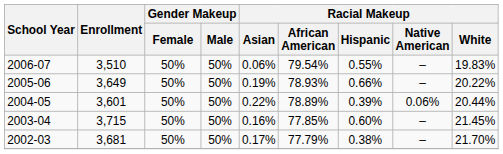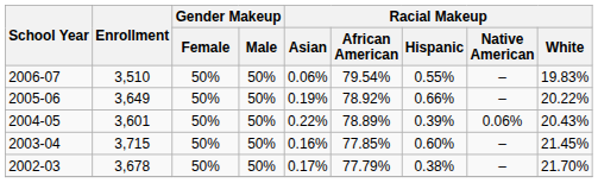 <table class="wikitable" style="font-size: 95%;">
 <tr>
 <th rowspan="2">School Year</th>
 <th rowspan="2">Enrollment</th>
 <th colspan="2">Gender Makeup</th>
 <th colspan="5">Racial Makeup</th>
 </tr>
 <tr>
 <th>Female</th>
 <th>Male</th>
 <th>Asian</th>
 <th>African <br>American</th>
 <th>Hispanic</th>
 <th>Native <br>American</th>
 <th>White</th>
 </tr>
 <tr>
 <td align="left">2006-07</td>
 <td align="center">3,510</td>
 <td align="center">50%</td>
 <td align="center">50%</td>
 <td align="center">0.06%</td>
 <td align="center">79.54%</td>
 <td align="center">0.55%</td>
 <td align="center">–</td>
 <td align="center">19.83%</td>
 </tr>
 <tr>
 <td align="left">2005-06</td>
 <td align="center">3,649</td>
 <td align="center">50%</td>
 <td align="center">50%</td>
 <td align="center">0.19%</td>
-<td align="center">78.93%</td>
+<td align="center">78.92%</td>
 <td align="center">0.66%</td>
 <td align="center">–</td>
 <td align="center">20.22%</td>
 </tr>
 <tr>
 <td align="left">2004-05</td>
 <td align="center">3,601</td>
 <td align="center">50%</td>
 <td align="center">50%</td>
 <td align="center">0.22%</td>
 <td align="center">78.89%</td>
 <td align="center">0.39%</td>
 <td align="center">0.06%</td>
-<td align="center">20.44%</td>
+<td align="center">20.43%</td>
 </tr>
 <tr>
 <td align="left">2003-04</td>
 <td align="center">3,715</td>
 <td align="center">50%</td>
 <td align="center">50%</td>
 <td align="center">0.16%</td>
 <td align="center">77.85%</td>
 <td align="center">0.60%</td>
 <td align="center">–</td>
 <td align="center">21.45%</td>
 </tr>
 <tr>
 <td align="left">2002-03</td>
-<td align="center">3,681</td>
+<td align="center">3,678</td>
 <td align="center">50%</td>
 <td align="center">50%</td>
 <td align="center">0.17%</td>
 <td align="center">77.79%</td>
 <td align="center">0.38%</td>
 <td align="center">–</td>
 <td align="center">21.70%</td>
 </tr>
 <tr>
 </tr>
 </table>
